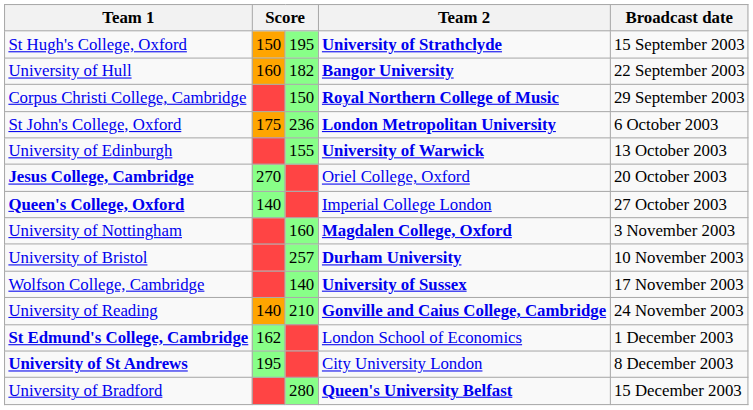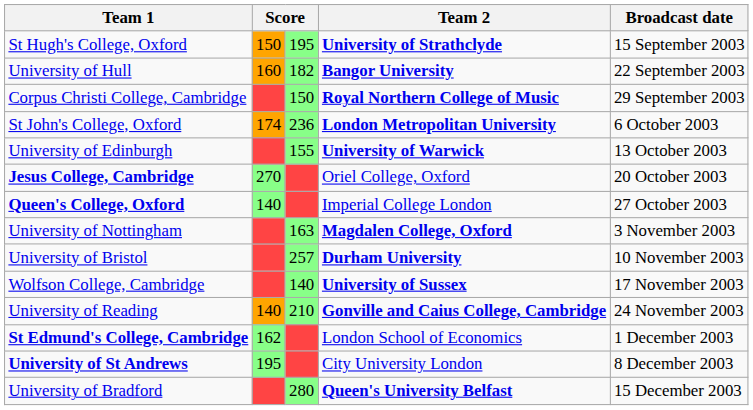 <table class="wikitable" border="1">
 <tr>
 <th>Team 1</th>
 <th colspan=2>Score</th>
 <th>Team 2</th>
 <th>Broadcast date</th>
 </tr>
 <tr>
 <td><a href='#'>St Hugh's College, Oxford</a></td>
 <td style="background:orange">150</td>
 <td style="background:#88ff88">195</td>
 <td><strong><a href='#'>University of Strathclyde</a></strong></td>
 <td>15 September 2003</td>
 </tr>
 <tr>
 <td><a href='#'>University of Hull</a></td>
 <td style="background:orange">160</td>
 <td style="background:#88ff88">182</td>
 <td><strong><a href='#'>Bangor University</a></strong></td>
 <td>22 September 2003</td>
 </tr>
 <tr>
 <td><a href='#'>Corpus Christi College, Cambridge</a></td>
 <td style="background:#ff4444"></td>
 <td style="background:#88ff88">150</td>
 <td><strong><a href='#'>Royal Northern College of Music</a></strong></td>
 <td>29 September 2003</td>
 </tr>
 <tr>
 <td><a href='#'>St John's College, Oxford</a></td>
-<td style="background:orange">175</td>
+<td style="background:orange">174</td>
 <td style="background:#88ff88">236</td>
 <td><strong><a href='#'>London Metropolitan University</a></strong></td>
 <td>6 October 2003</td>
 </tr>
 <tr>
 <td><a href='#'>University of Edinburgh</a></td>
 <td style="background:#ff4444"></td>
 <td style="background:#88ff88">155</td>
 <td><strong><a href='#'>University of Warwick</a></strong></td>
 <td>13 October 2003</td>
 </tr>
 <tr>
 <td><strong><a href='#'>Jesus College, Cambridge</a></strong></td>
 <td style="background:#88ff88">270</td>
 <td style="background:#ff4444"></td>
 <td><a href='#'>Oriel College, Oxford</a></td>
 <td>20 October 2003</td>
 </tr>
 <tr>
 <td><strong><a href='#'>Queen's College, Oxford</a></strong></td>
 <td style="background:#88ff88">140</td>
 <td style="background:#ff4444"></td>
 <td><a href='#'>Imperial College London</a></td>
 <td>27 October 2003</td>
 </tr>
 <tr>
 <td><a href='#'>University of Nottingham</a></td>
 <td style="background:#ff4444"></td>
-<td style="background:#88ff88">160</td>
+<td style="background:#88ff88">163</td>
 <td><strong><a href='#'>Magdalen College, Oxford</a></strong></td>
 <td>3 November 2003</td>
 </tr>
 <tr>
 <td><a href='#'>University of Bristol</a></td>
 <td style="background:#ff4444"></td>
 <td style="background:#88ff88">257</td>
 <td><strong><a href='#'>Durham University</a></strong></td>
 <td>10 November 2003</td>
 </tr>
 <tr>
 <td><a href='#'>Wolfson College, Cambridge</a></td>
 <td style="background:#ff4444"></td>
 <td style="background:#88ff88">140</td>
 <td><strong><a href='#'>University of Sussex</a></strong></td>
 <td>17 November 2003</td>
 </tr>
 <tr>
 <td><a href='#'>University of Reading</a></td>
 <td style="background:orange">140</td>
 <td style="background:#88ff88">210</td>
 <td><strong><a href='#'>Gonville and Caius College, Cambridge</a></strong></td>
 <td>24 November 2003</td>
 </tr>
 <tr>
 <td><strong><a href='#'>St Edmund's College, Cambridge</a></strong></td>
 <td style="background:#88ff88">162</td>
 <td style="background:#ff4444"></td>
 <td><a href='#'>London School of Economics</a></td>
 <td>1 December 2003</td>
 </tr>
 <tr>
 <td><strong><a href='#'>University of St Andrews</a></strong></td>
 <td style="background:#88ff88">195</td>
 <td style="background:#ff4444"></td>
 <td><a href='#'>City University London</a></td>
 <td>8 December 2003</td>
 </tr>
 <tr>
 <td><a href='#'>University of Bradford</a></td>
 <td style="background:#ff4444"></td>
 <td style="background:#88ff88">280</td>
 <td><strong><a href='#'>Queen's University Belfast</a></strong></td>
 <td>15 December 2003</td>
 </tr>
 </table>
